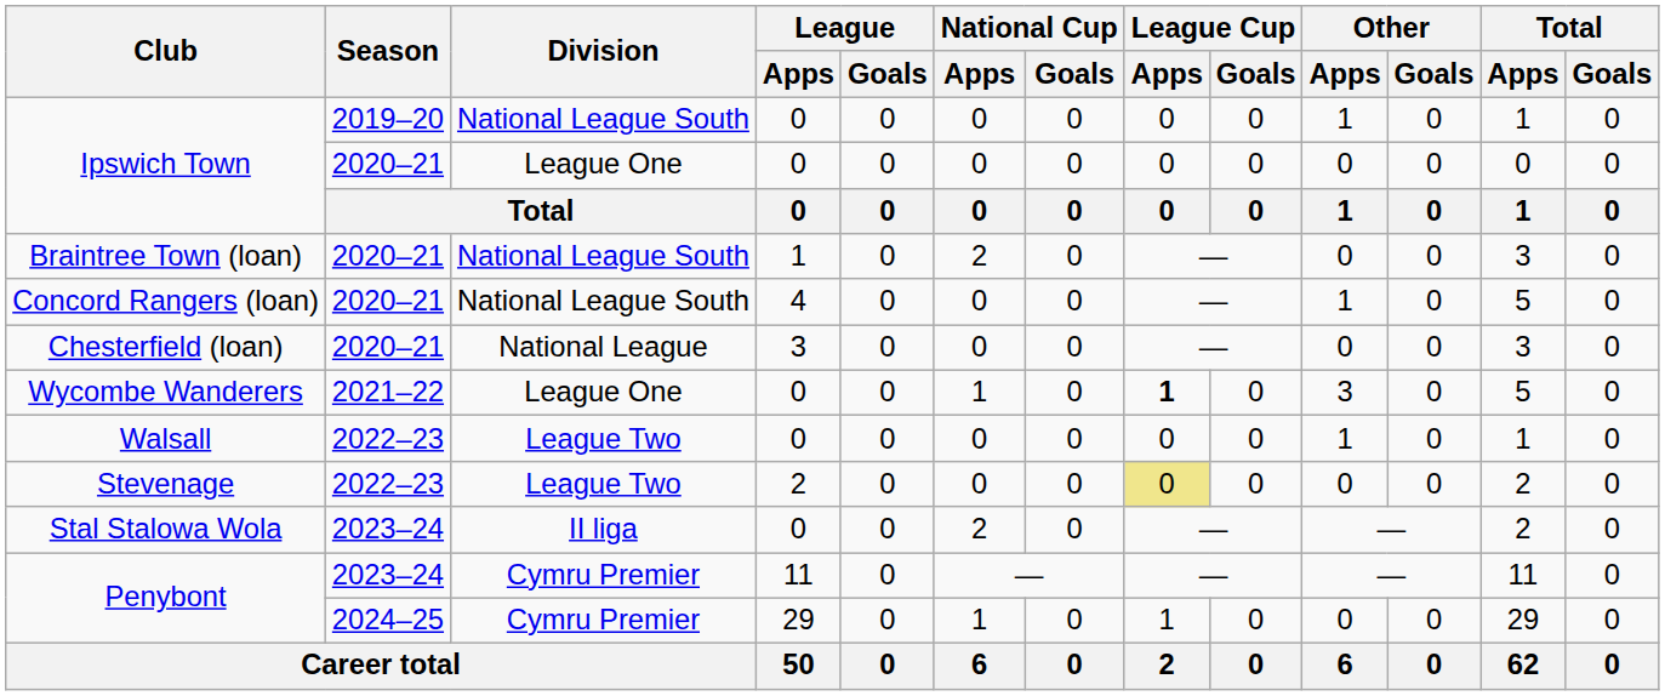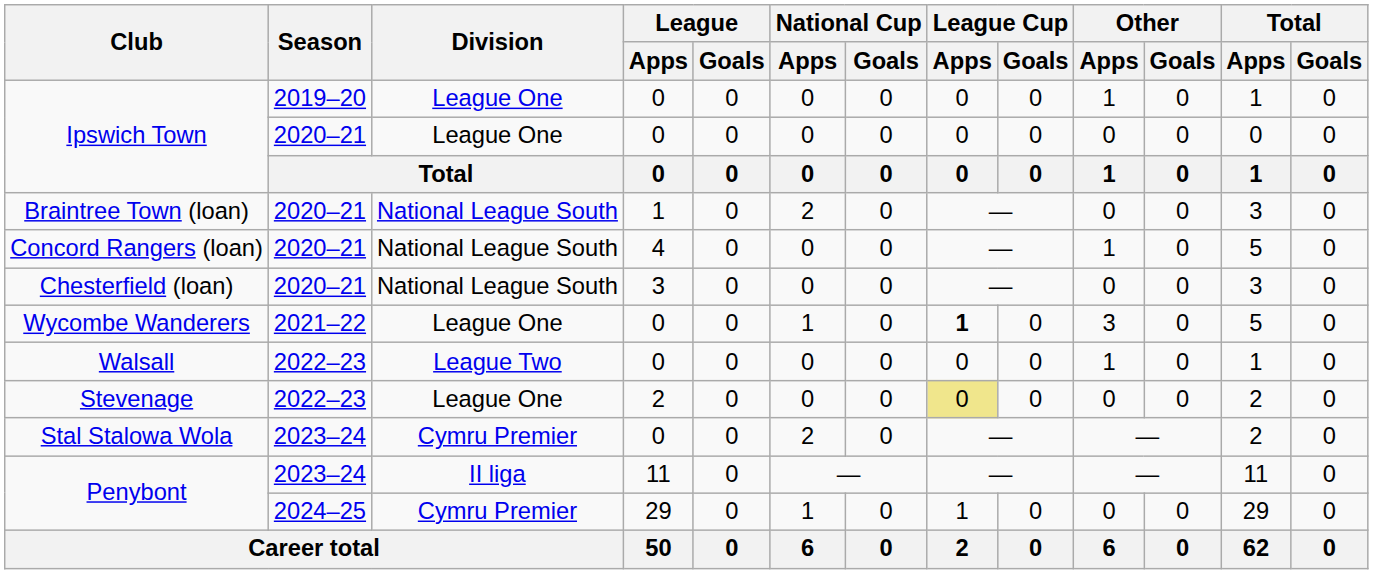 <table class="wikitable" style="text-align:center">
 <tr>
 <th rowspan="2">Club</th>
 <th rowspan="2">Season</th>
 <th rowspan="2">Division</th>
 <th colspan="2">League</th>
 <th colspan="2">National Cup</th>
 <th colspan="2">League Cup</th>
 <th colspan="2">Other</th>
 <th colspan="2">Total</th>
 </tr>
 <tr>
 <th>Apps</th>
 <th>Goals</th>
 <th>Apps</th>
 <th>Goals</th>
 <th>Apps</th>
 <th>Goals</th>
 <th>Apps</th>
 <th>Goals</th>
 <th>Apps</th>
 <th>Goals</th>
 </tr>
 <tr>
 <td rowspan="3"><a href='#'>Ipswich Town</a></td>
 <td><a href='#'>2019–20</a></td>
-<td><a href='#'>National League South</a></td>
+<td><a href='#'>League One</a></td>
 <td>0</td>
 <td>0</td>
 <td>0</td>
 <td>0</td>
 <td>0</td>
 <td>0</td>
 <td>1</td>
 <td>0</td>
 <td>1</td>
 <td>0</td>
 </tr>
 <tr>
 <td><a href='#'>2020–21</a></td>
 <td>League One</td>
 <td>0</td>
 <td>0</td>
 <td>0</td>
 <td>0</td>
 <td>0</td>
 <td>0</td>
 <td>0</td>
 <td>0</td>
 <td>0</td>
 <td>0</td>
 </tr>
 <tr>
 <th colspan=2>Total</th>
 <th>0</th>
 <th>0</th>
 <th>0</th>
 <th>0</th>
 <th>0</th>
 <th>0</th>
 <th>1</th>
 <th>0</th>
 <th>1</th>
 <th>0</th>
 </tr>
 <tr>
 <td><a href='#'>Braintree Town</a> (loan)</td>
 <td><a href='#'>2020–21</a></td>
 <td><a href='#'>National League South</a></td>
 <td>1</td>
 <td>0</td>
 <td>2</td>
 <td>0</td>
 <td colspan="2">—</td>
 <td>0</td>
 <td>0</td>
 <td>3</td>
 <td>0</td>
 </tr>
 <tr>
 <td><a href='#'>Concord Rangers</a> (loan)</td>
 <td><a href='#'>2020–21</a></td>
 <td>National League South</td>
 <td>4</td>
 <td>0</td>
 <td>0</td>
 <td>0</td>
 <td colspan="2">—</td>
 <td>1</td>
 <td>0</td>
 <td>5</td>
 <td>0</td>
 </tr>
 <tr>
 <td><a href='#'>Chesterfield</a> (loan)</td>
 <td><a href='#'>2020–21</a></td>
-<td>National League</td>
+<td>National League South</td>
 <td>3</td>
 <td>0</td>
 <td>0</td>
 <td>0</td>
 <td colspan="2">—</td>
 <td>0</td>
 <td>0</td>
 <td>3</td>
 <td>0</td>
 </tr>
 <tr>
 <td><a href='#'>Wycombe Wanderers</a></td>
 <td><a href='#'>2021–22</a></td>
 <td>League One</td>
 <td>0</td>
 <td>0</td>
 <td>1</td>
 <td>0</td>
 <td><strong>1</strong></td>
 <td>0</td>
 <td>3</td>
 <td>0</td>
 <td>5</td>
 <td>0</td>
 </tr>
 <tr>
 <td><a href='#'>Walsall</a></td>
 <td><a href='#'>2022–23</a></td>
 <td><a href='#'>League Two</a></td>
 <td>0</td>
 <td>0</td>
 <td>0</td>
 <td>0</td>
 <td>0</td>
 <td>0</td>
 <td>1</td>
 <td>0</td>
 <td>1</td>
 <td>0</td>
 </tr>
 <tr>
 <td><a href='#'>Stevenage</a></td>
 <td><a href='#'>2022–23</a></td>
-<td><a href='#'>League Two</a></td>
+<td>League One</td>
 <td>2</td>
 <td>0</td>
 <td>0</td>
 <td>0</td>
 <td style="background: khaki;">0</td>
 <td>0</td>
 <td>0</td>
 <td>0</td>
 <td>2</td>
 <td>0</td>
 </tr>
 <tr>
 <td><a href='#'>Stal Stalowa Wola</a></td>
 <td><a href='#'>2023–24</a></td>
-<td><a href='#'>II liga</a></td>
+<td><a href='#'>Cymru Premier</a></td>
 <td>0</td>
 <td>0</td>
 <td>2</td>
 <td>0</td>
 <td colspan="2">—</td>
 <td colspan="2">—</td>
 <td>2</td>
 <td>0</td>
 </tr>
 <tr>
 <td rowspan="2"><a href='#'>Penybont</a></td>
 <td><a href='#'>2023–24</a></td>
-<td><a href='#'>Cymru Premier</a></td>
+<td><a href='#'>II liga</a></td>
 <td>11</td>
 <td>0</td>
 <td colspan="2">—</td>
 <td colspan="2">—</td>
 <td colspan="2">—</td>
 <td>11</td>
 <td>0</td>
 </tr>
 <tr>
 <td><a href='#'>2024–25</a></td>
 <td><a href='#'>Cymru Premier</a></td>
 <td>29</td>
 <td>0</td>
 <td>1</td>
 <td>0</td>
 <td>1</td>
 <td>0</td>
 <td>0</td>
 <td>0</td>
 <td>29</td>
 <td>0</td>
 </tr>
 <tr>
 <th colspan=3>Career total</th>
 <th>50</th>
 <th>0</th>
 <th>6</th>
 <th>0</th>
 <th>2</th>
 <th>0</th>
 <th>6</th>
 <th>0</th>
 <th>62</th>
 <th>0</th>
 </tr>
 </table>
